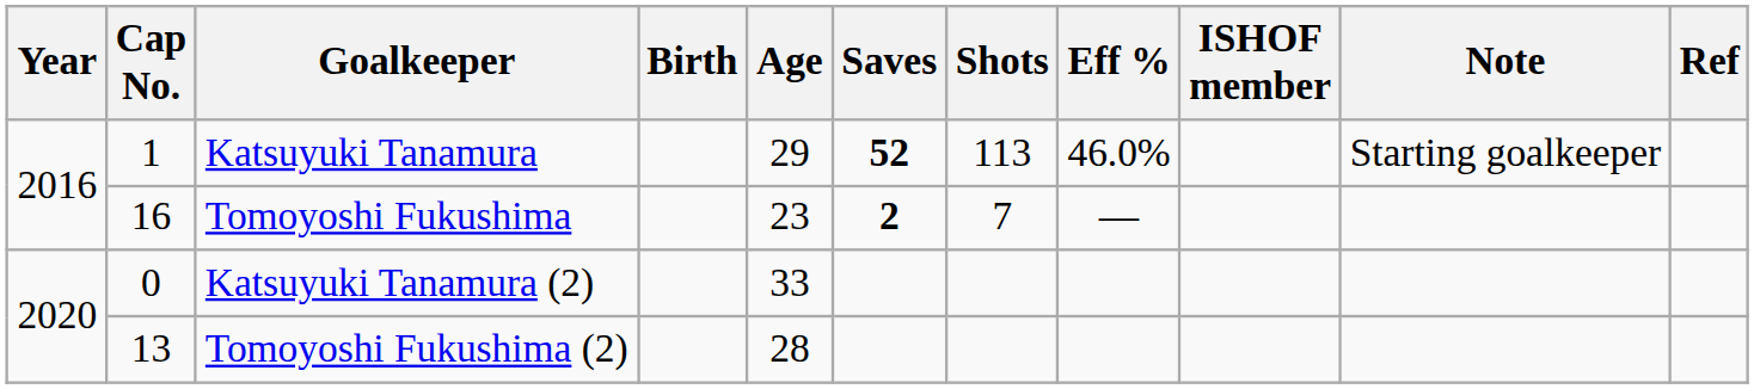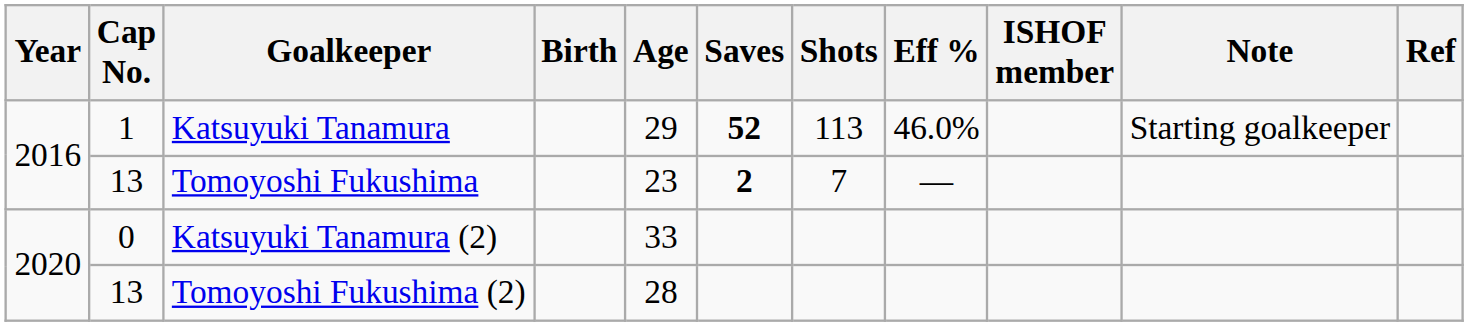 <table class="wikitable sortable" style="text-align: center; font-size: 90%; margin-left: 1em;">
 <tr>
 <th>Year</th>
 <th class="unsortable">Cap<br>No.</th>
 <th>Goalkeeper</th>
 <th>Birth</th>
 <th>Age</th>
 <th>Saves</th>
 <th>Shots</th>
 <th>Eff %</th>
 <th>ISHOF<br>member</th>
 <th>Note</th>
 <th class="unsortable">Ref</th>
 </tr>
 <tr>
 <td rowspan="2" style="text-align: left;">2016</td>
 <td>1</td>
 <td style="text-align: left;" data-sort-value="Tanamura, Katsuyuki"><a href='#'>Katsuyuki Tanamura</a></td>
 <td></td>
 <td>29</td>
 <td><strong>52</strong></td>
 <td>113</td>
 <td>46.0%</td>
 <td></td>
 <td style="text-align: left;">Starting goalkeeper</td>
 <td></td>
 </tr>
 <tr>
-<td>16</td>
+<td>13</td>
 <td style="text-align: left;" data-sort-value="Fukushima, Tomoyoshi"><a href='#'>Tomoyoshi Fukushima</a></td>
 <td></td>
 <td>23</td>
 <td><strong>2</strong></td>
 <td>7</td>
 <td>—</td>
 <td></td>
 <td style="text-align: left;"></td>
 <td></td>
 </tr>
 <tr>
 <td rowspan="2" style="text-align: left;">2020</td>
 <td>0</td>
 <td style="text-align: left;" data-sort-value="Tanamura, Katsuyuki"><a href='#'>Katsuyuki Tanamura</a> (2)</td>
 <td></td>
 <td>33</td>
 <td></td>
 <td></td>
 <td></td>
 <td></td>
 <td style="text-align: left;"></td>
 <td></td>
 </tr>
 <tr>
 <td>13</td>
 <td style="text-align: left;" style="text-align: left;" data-sort-value="Fukushima, Tomoyoshi"><a href='#'>Tomoyoshi Fukushima</a> (2)</td>
 <td></td>
 <td>28</td>
 <td></td>
 <td></td>
 <td></td>
 <td></td>
 <td style="text-align: left;"></td>
 <td></td>
 </tr>
 </table>
